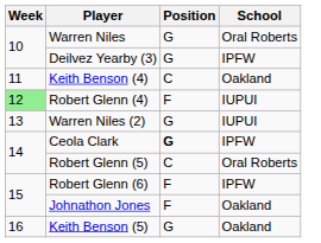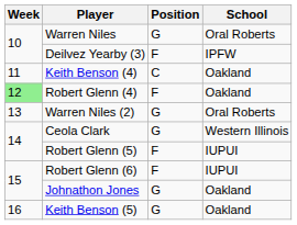 <table class="wikitable" style="float:left; margin-right:1em">
 <tr>
 <th>Week</th>
 <th>Player</th>
 <th>Position</th>
 <th>School</th>
 </tr>
 <tr>
 <td rowspan=2>10</td>
 <td>Warren Niles</td>
 <td>G</td>
 <td>Oral Roberts</td>
 </tr>
 <tr>
 <td>Deilvez Yearby (3)</td>
-<td>G</td>
+<td>F</td>
 <td>IPFW</td>
 </tr>
 <tr>
 <td>11</td>
 <td><a href='#'>Keith Benson</a> (4)</td>
 <td>C</td>
 <td>Oakland</td>
 </tr>
 <tr>
 <td style="background: lightgreen;">12</td>
 <td>Robert Glenn (4)</td>
 <td>F</td>
-<td>IUPUI</td>
+<td>Oakland</td>
 </tr>
 <tr>
 <td>13</td>
 <td>Warren Niles (2)</td>
 <td>G</td>
-<td>IUPUI</td>
+<td>Oral Roberts</td>
 </tr>
 <tr>
 <td rowspan=2>14</td>
 <td>Ceola Clark</td>
-<td><strong>G</strong></td>
-<td>IPFW</td>
+<td>G</td>
+<td>Western Illinois</td>
 </tr>
 <tr>
 <td>Robert Glenn (5)</td>
-<td>C</td>
-<td>Oral Roberts</td>
+<td>F</td>
+<td>IUPUI</td>
 </tr>
 <tr>
 <td rowspan=2>15</td>
 <td>Robert Glenn (6)</td>
 <td>F</td>
-<td>IPFW</td>
+<td>IUPUI</td>
 </tr>
 <tr>
 <td><a href='#'>Johnathon Jones</a></td>
-<td>F</td>
+<td>G</td>
 <td>Oakland</td>
 </tr>
 <tr>
 <td>16</td>
 <td><a href='#'>Keith Benson</a> (5)</td>
 <td>G</td>
 <td>Oakland</td>
 </tr>
 </table>
